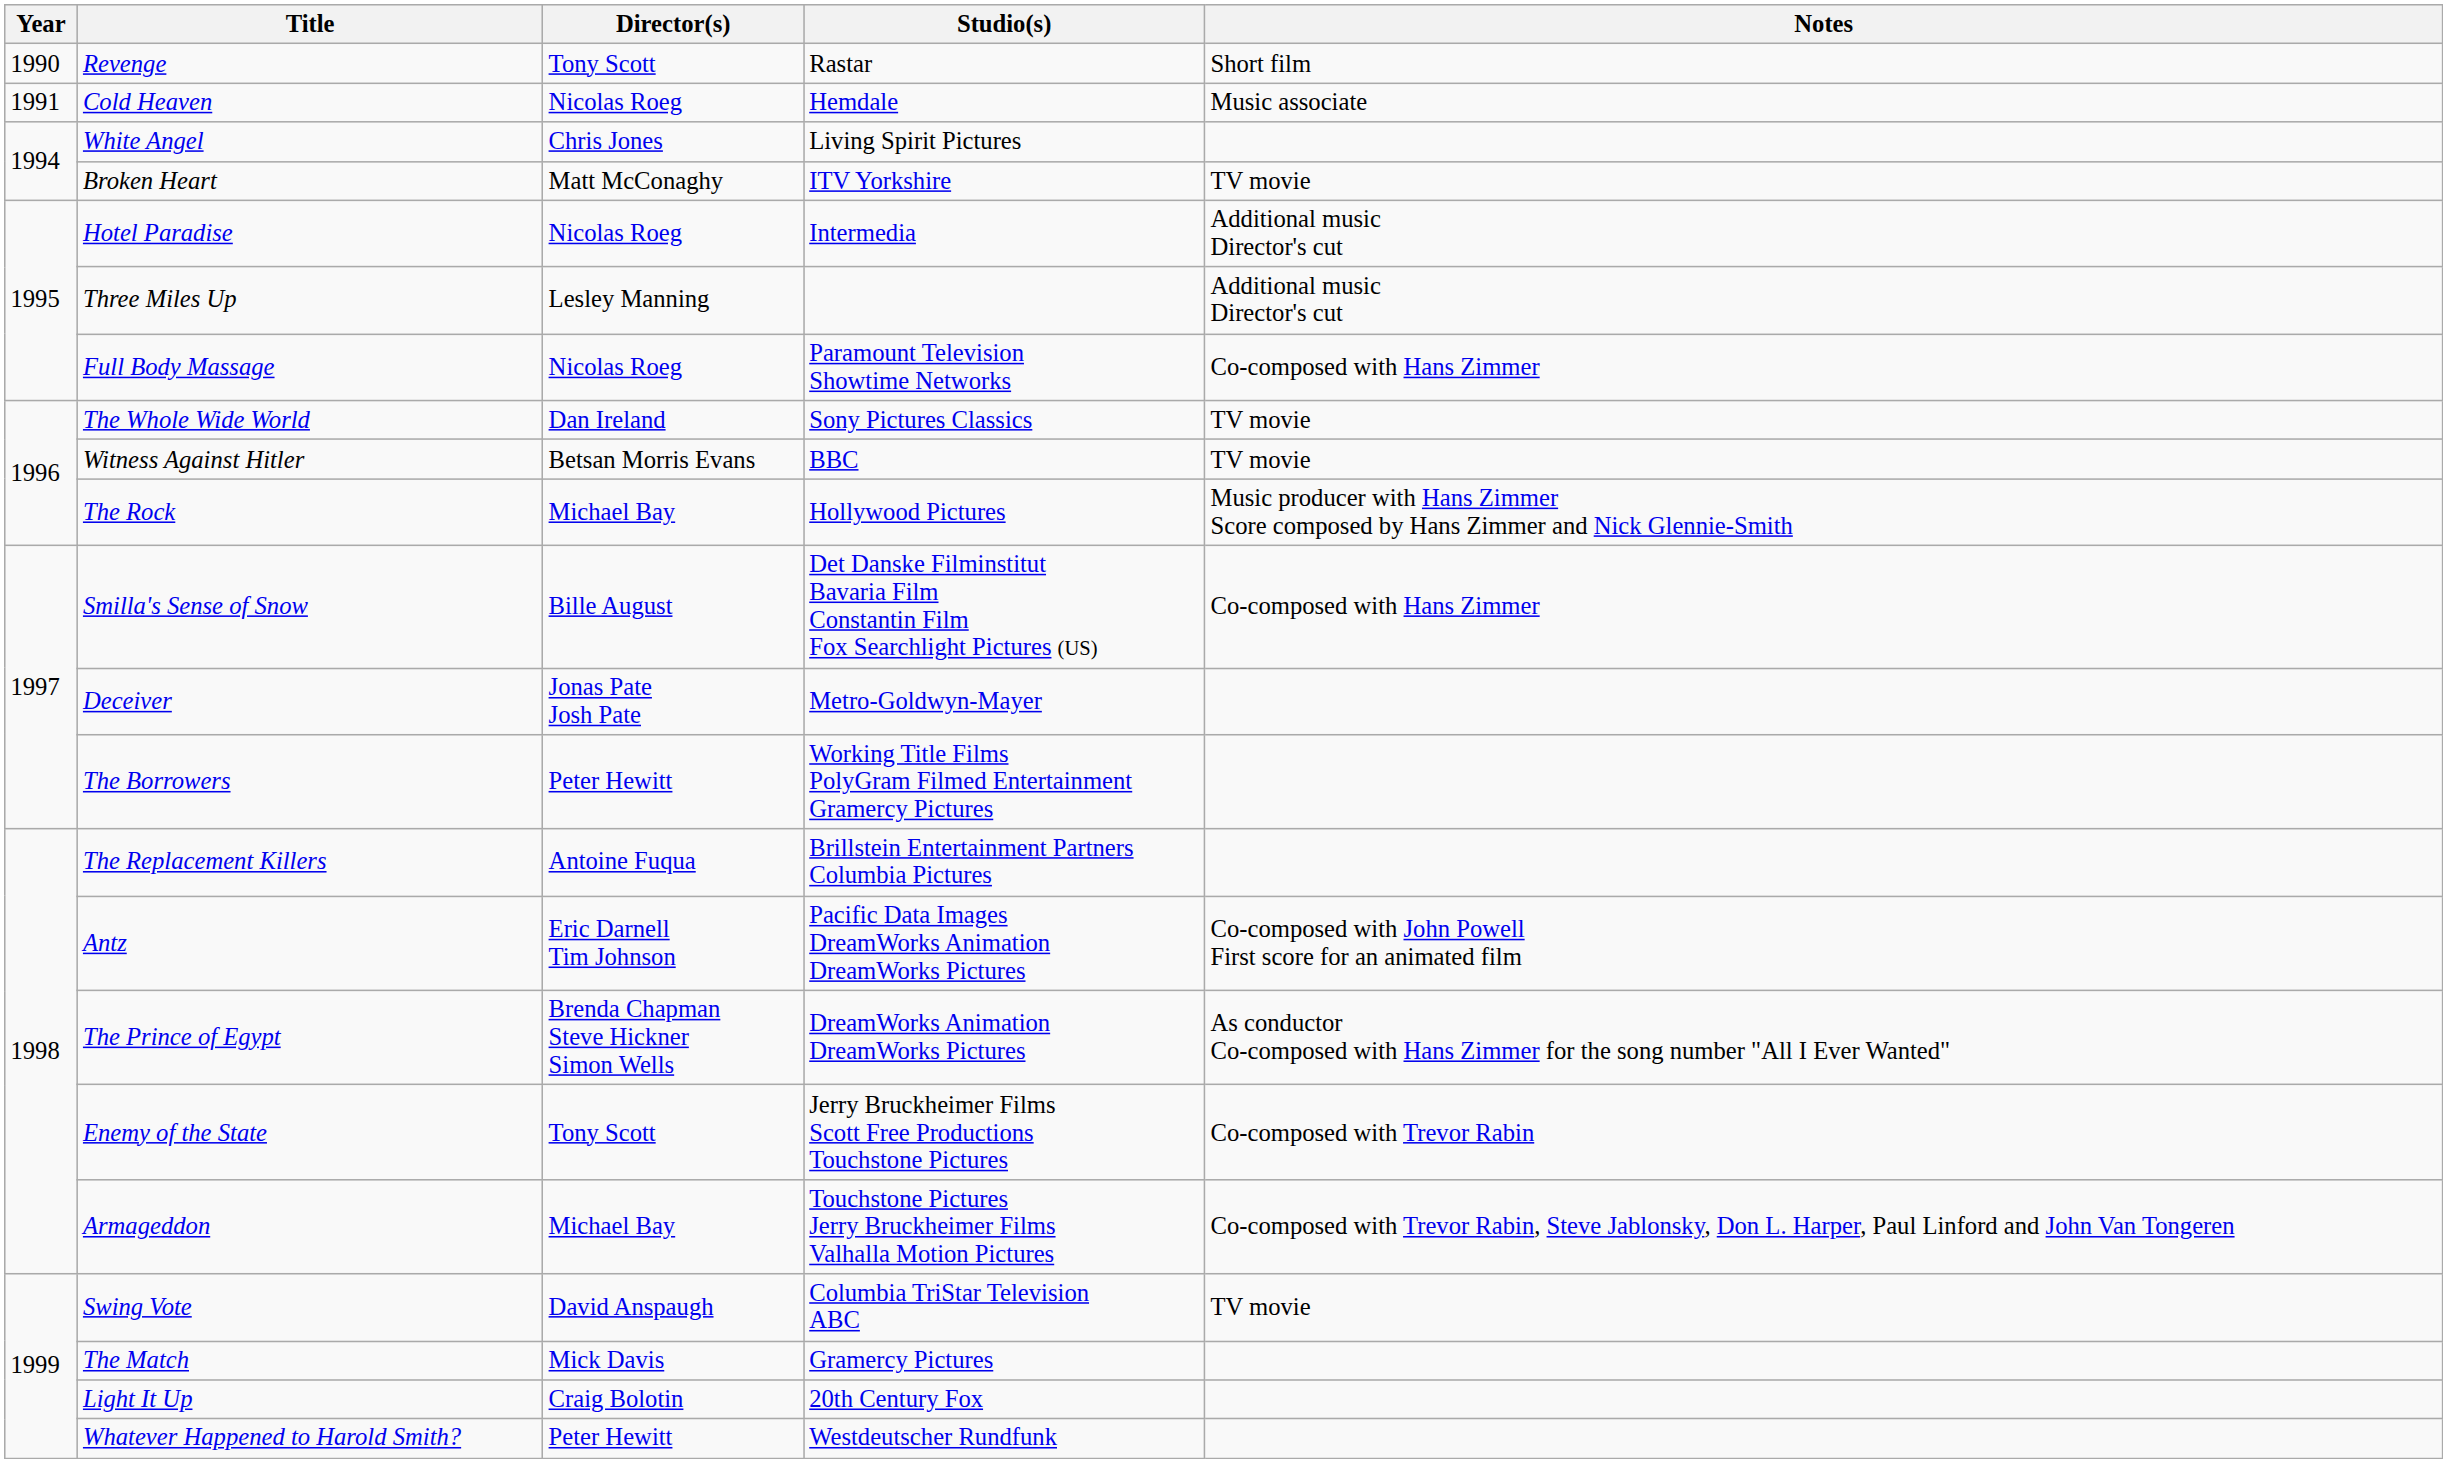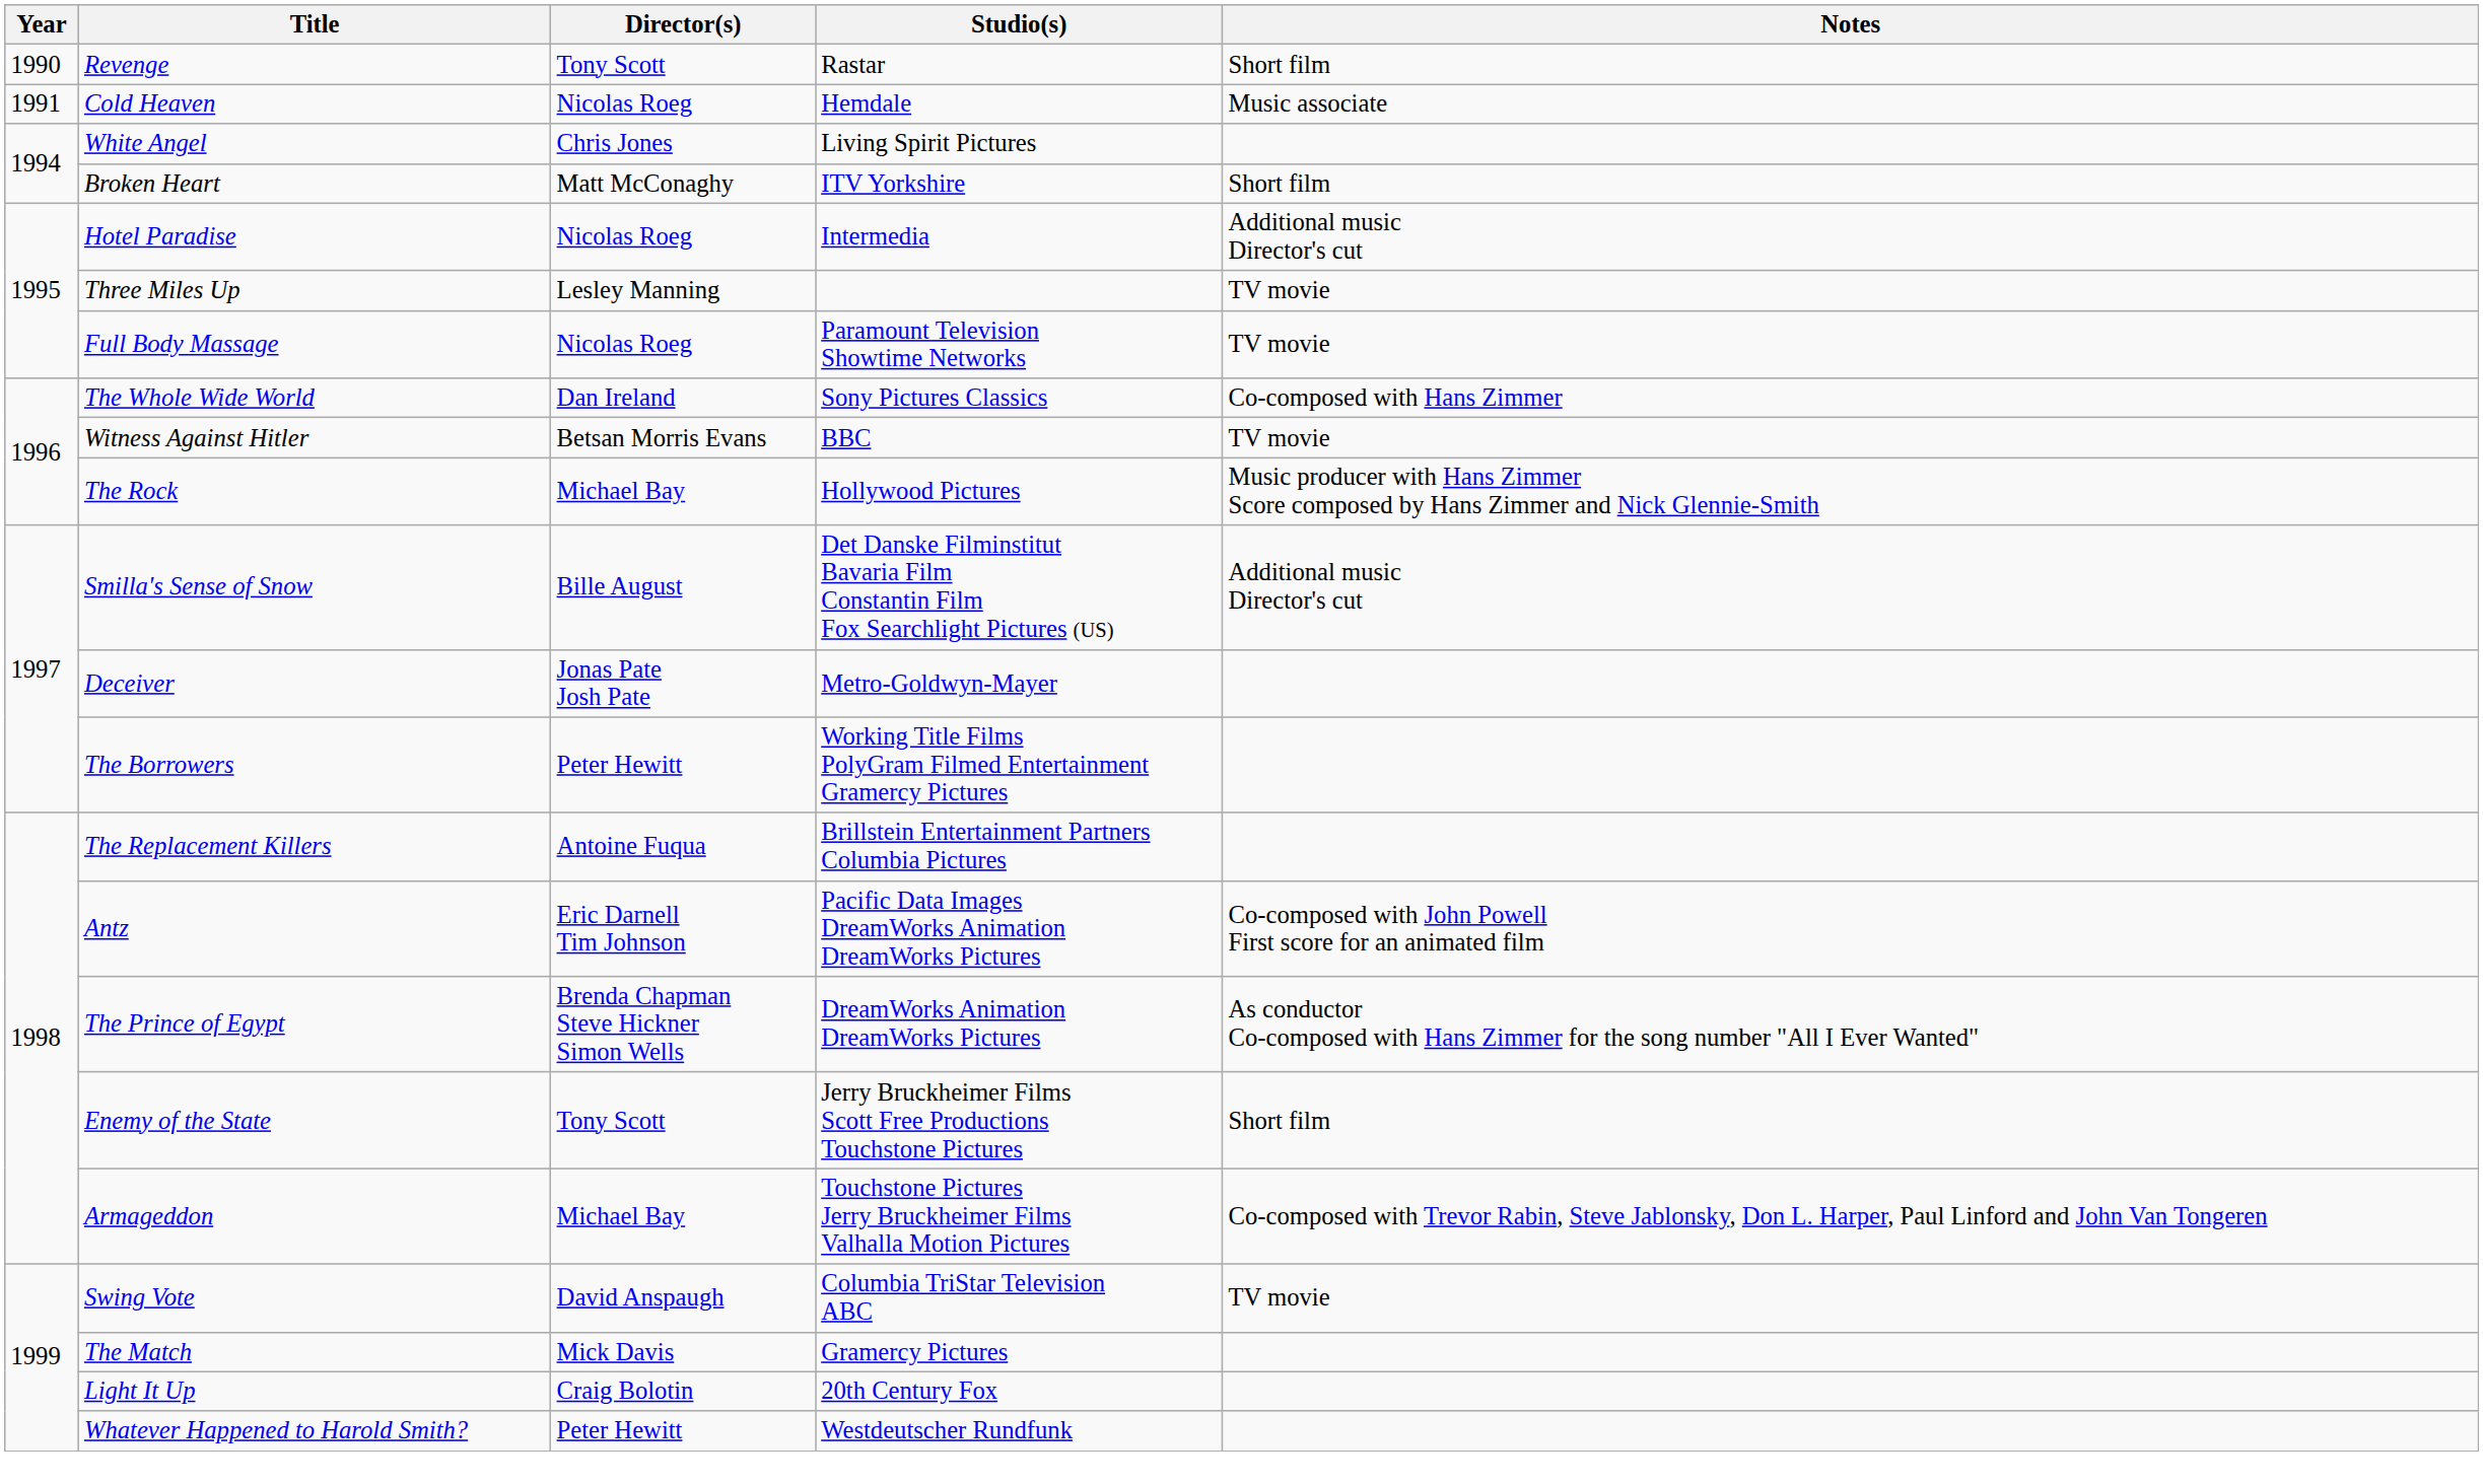 <table class="wikitable sortable" width=100%>
 <tr>
 <th>Year</th>
 <th>Title</th>
 <th>Director(s)</th>
 <th>Studio(s)</th>
 <th>Notes</th>
 </tr>
 <tr>
 <td>1990</td>
 <td><em><a href='#'>Revenge</a></em></td>
 <td><a href='#'>Tony Scott</a></td>
 <td>Rastar</td>
 <td>Short film</td>
 </tr>
 <tr>
 <td>1991</td>
 <td><em><a href='#'>Cold Heaven</a></em></td>
 <td><a href='#'>Nicolas Roeg</a></td>
 <td><a href='#'>Hemdale</a></td>
 <td>Music associate</td>
 </tr>
 <tr>
 <td rowspan="2">1994</td>
 <td><em><a href='#'>White Angel</a></em></td>
 <td><a href='#'>Chris Jones</a></td>
 <td>Living Spirit Pictures</td>
 <td></td>
 </tr>
 <tr>
 <td><em>Broken Heart</em></td>
 <td>Matt McConaghy</td>
 <td><a href='#'>ITV Yorkshire</a></td>
-<td>TV movie</td>
+<td>Short film</td>
 </tr>
 <tr>
 <td rowspan="3">1995</td>
 <td><em><a href='#'>Hotel Paradise</a></em></td>
 <td><a href='#'>Nicolas Roeg</a></td>
 <td><a href='#'>Intermedia</a></td>
 <td>Additional music<br>Director's cut</td>
 </tr>
 <tr>
 <td><em>Three Miles Up</em></td>
 <td>Lesley Manning</td>
 <td></td>
-<td>Additional music<br>Director's cut</td>
+<td>TV movie</td>
 </tr>
 <tr>
 <td><em><a href='#'>Full Body Massage</a></em></td>
 <td><a href='#'>Nicolas Roeg</a></td>
 <td><a href='#'>Paramount Television</a><br><a href='#'>Showtime Networks</a></td>
-<td>Co-composed with <a href='#'>Hans Zimmer</a></td>
+<td>TV movie</td>
 </tr>
 <tr>
 <td rowspan="3">1996</td>
 <td><em><a href='#'>The Whole Wide World</a></em></td>
 <td><a href='#'>Dan Ireland</a></td>
 <td><a href='#'>Sony Pictures Classics</a></td>
-<td>TV movie</td>
+<td>Co-composed with <a href='#'>Hans Zimmer</a></td>
 </tr>
 <tr>
 <td><em>Witness Against Hitler</em></td>
 <td>Betsan Morris Evans</td>
 <td><a href='#'>BBC</a></td>
 <td>TV movie</td>
 </tr>
 <tr>
 <td><em><a href='#'>The Rock</a></em></td>
 <td><a href='#'>Michael Bay</a></td>
 <td><a href='#'>Hollywood Pictures</a></td>
 <td>Music producer with <a href='#'>Hans Zimmer</a><br>Score composed by Hans Zimmer and <a href='#'>Nick Glennie-Smith</a></td>
 </tr>
 <tr>
 <td rowspan="3">1997</td>
 <td><em><a href='#'>Smilla's Sense of Snow</a></em></td>
 <td><a href='#'>Bille August</a></td>
 <td><a href='#'>Det Danske Filminstitut</a><br><a href='#'>Bavaria Film</a><br><a href='#'>Constantin Film</a><br><a href='#'>Fox Searchlight Pictures</a> <small>(US)</small></td>
-<td>Co-composed with <a href='#'>Hans Zimmer</a></td>
+<td>Additional music<br>Director's cut</td>
 </tr>
 <tr>
 <td><em><a href='#'>Deceiver</a></em></td>
 <td><a href='#'>Jonas Pate</a><br><a href='#'>Josh Pate</a></td>
 <td><a href='#'>Metro-Goldwyn-Mayer</a></td>
 <td></td>
 </tr>
 <tr>
 <td><em><a href='#'>The Borrowers</a></em></td>
 <td><a href='#'>Peter Hewitt</a></td>
 <td><a href='#'>Working Title Films</a><br><a href='#'>PolyGram Filmed Entertainment</a><br><a href='#'>Gramercy Pictures</a></td>
 <td></td>
 </tr>
 <tr>
 <td rowspan="5">1998</td>
 <td><em><a href='#'>The Replacement Killers</a></em></td>
 <td><a href='#'>Antoine Fuqua</a></td>
 <td><a href='#'>Brillstein Entertainment Partners</a><br><a href='#'>Columbia Pictures</a></td>
 <td></td>
 </tr>
 <tr>
 <td><em><a href='#'>Antz</a></em></td>
 <td><a href='#'>Eric Darnell</a><br><a href='#'>Tim Johnson</a></td>
 <td><a href='#'>Pacific Data Images</a><br><a href='#'>DreamWorks Animation</a><br><a href='#'>DreamWorks Pictures</a></td>
 <td>Co-composed with <a href='#'>John Powell</a><br>First score for an animated film</td>
 </tr>
 <tr>
 <td><em><a href='#'>The Prince of Egypt</a></em></td>
 <td><a href='#'>Brenda Chapman</a><br><a href='#'>Steve Hickner</a><br><a href='#'>Simon Wells</a></td>
 <td><a href='#'>DreamWorks Animation</a><br><a href='#'>DreamWorks Pictures</a></td>
 <td>As conductor<br>Co-composed with <a href='#'>Hans Zimmer</a> for the song number "All I Ever Wanted"</td>
 </tr>
 <tr>
 <td><em><a href='#'>Enemy of the State</a></em></td>
 <td><a href='#'>Tony Scott</a></td>
 <td>Jerry Bruckheimer Films<br><a href='#'>Scott Free Productions</a><br><a href='#'>Touchstone Pictures</a></td>
-<td>Co-composed with <a href='#'>Trevor Rabin</a></td>
+<td>Short film</td>
 </tr>
 <tr>
 <td><em><a href='#'>Armageddon</a></em></td>
 <td><a href='#'>Michael Bay</a></td>
 <td><a href='#'>Touchstone Pictures</a><br><a href='#'>Jerry Bruckheimer Films</a><br><a href='#'>Valhalla Motion Pictures</a></td>
 <td>Co-composed with <a href='#'>Trevor Rabin</a>, <a href='#'>Steve Jablonsky</a>, <a href='#'>Don L. Harper</a>, Paul Linford and <a href='#'>John Van Tongeren</a></td>
 </tr>
 <tr>
 <td rowspan="4">1999</td>
 <td><em><a href='#'>Swing Vote</a></em></td>
 <td><a href='#'>David Anspaugh</a></td>
 <td><a href='#'>Columbia TriStar Television</a><br><a href='#'>ABC</a></td>
 <td>TV movie</td>
 </tr>
 <tr>
 <td><em><a href='#'>The Match</a></em></td>
 <td><a href='#'>Mick Davis</a></td>
 <td><a href='#'>Gramercy Pictures</a></td>
 <td></td>
 </tr>
 <tr>
 <td><em><a href='#'>Light It Up</a></em></td>
 <td><a href='#'>Craig Bolotin</a></td>
 <td><a href='#'>20th Century Fox</a></td>
 <td></td>
 </tr>
 <tr>
 <td><em><a href='#'>Whatever Happened to Harold Smith?</a></em></td>
 <td><a href='#'>Peter Hewitt</a></td>
 <td><a href='#'>Westdeutscher Rundfunk</a></td>
 <td></td>
 </tr>
 </table>
